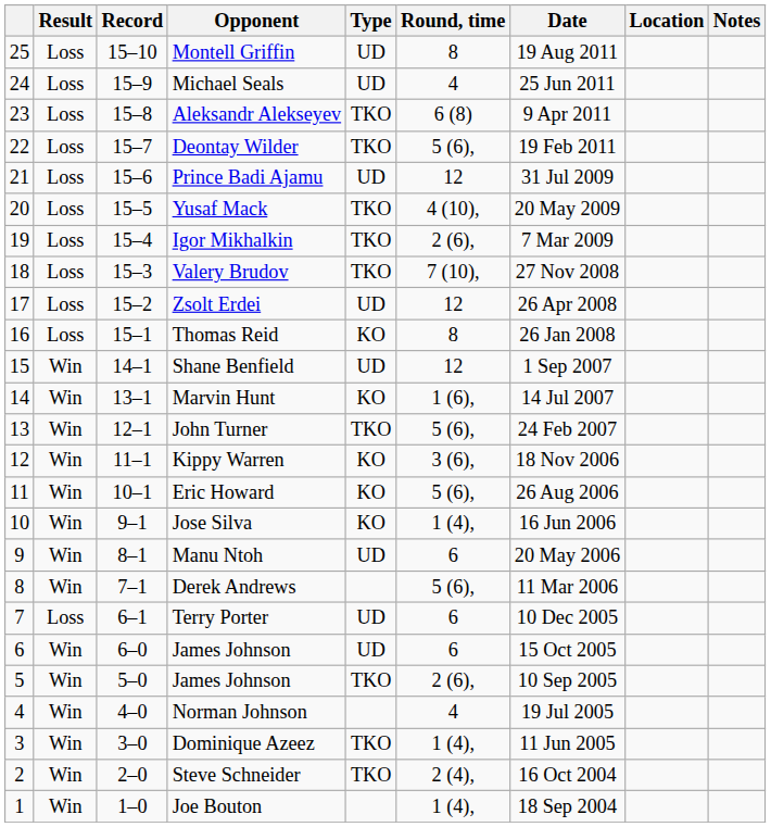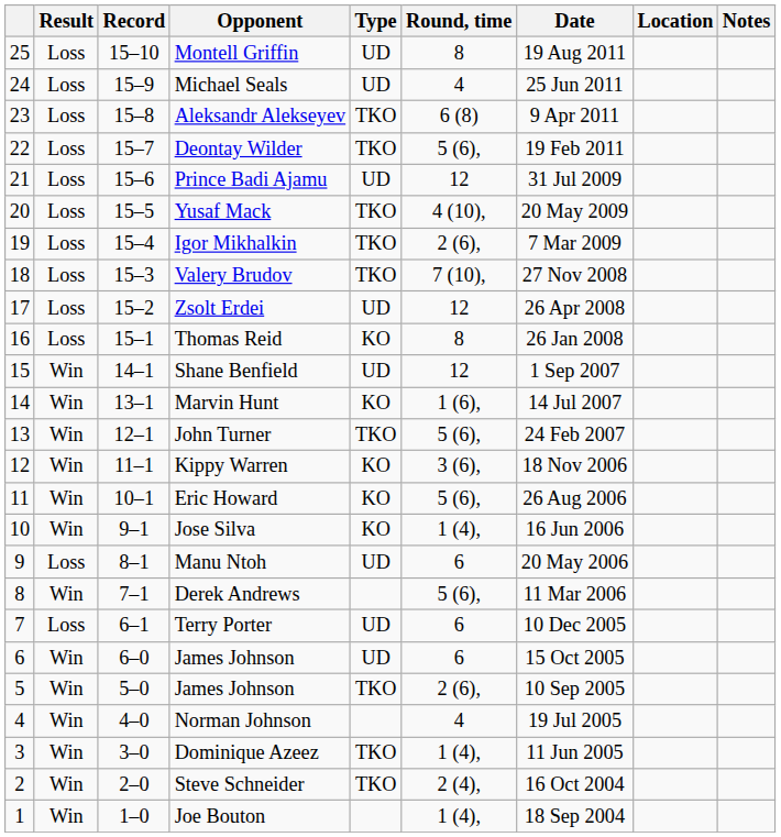 <table class="wikitable" style="text-align:center">
 <tr>
 <th></th>
 <th>Result</th>
 <th>Record</th>
 <th>Opponent</th>
 <th>Type</th>
 <th>Round, time</th>
 <th>Date</th>
 <th>Location</th>
 <th>Notes</th>
 </tr>
 <tr>
 <td>25</td>
 <td>Loss</td>
 <td>15–10</td>
 <td style="text-align:left;"><a href='#'>Montell Griffin</a></td>
 <td>UD</td>
 <td>8</td>
 <td>19 Aug 2011</td>
 <td style="text-align:left;"></td>
 <td></td>
 </tr>
 <tr>
 <td>24</td>
 <td>Loss</td>
 <td>15–9</td>
 <td style="text-align:left;">Michael Seals</td>
 <td>UD</td>
 <td>4</td>
 <td>25 Jun 2011</td>
 <td style="text-align:left;"></td>
 <td></td>
 </tr>
 <tr>
 <td>23</td>
 <td>Loss</td>
 <td>15–8</td>
 <td style="text-align:left;"><a href='#'>Aleksandr Alekseyev</a></td>
 <td>TKO</td>
 <td>6 (8)</td>
 <td>9 Apr 2011</td>
 <td style="text-align:left;"></td>
 <td></td>
 </tr>
 <tr>
 <td>22</td>
 <td>Loss</td>
 <td>15–7</td>
 <td style="text-align:left;"><a href='#'>Deontay Wilder</a></td>
 <td>TKO</td>
 <td>5 (6), </td>
 <td>19 Feb 2011</td>
 <td style="text-align:left;"></td>
 <td></td>
 </tr>
 <tr>
 <td>21</td>
 <td>Loss</td>
 <td>15–6</td>
 <td style="text-align:left;"><a href='#'>Prince Badi Ajamu</a></td>
 <td>UD</td>
 <td>12</td>
 <td>31 Jul 2009</td>
 <td style="text-align:left;"></td>
 <td></td>
 </tr>
 <tr>
 <td>20</td>
 <td>Loss</td>
 <td>15–5</td>
 <td style="text-align:left;"><a href='#'>Yusaf Mack</a></td>
 <td>TKO</td>
 <td>4 (10), </td>
 <td>20 May 2009</td>
 <td style="text-align:left;"></td>
 <td></td>
 </tr>
 <tr>
 <td>19</td>
 <td>Loss</td>
 <td>15–4</td>
 <td style="text-align:left;"><a href='#'>Igor Mikhalkin</a></td>
 <td>TKO</td>
 <td>2 (6), </td>
 <td>7 Mar 2009</td>
 <td style="text-align:left;"></td>
 <td></td>
 </tr>
 <tr>
 <td>18</td>
 <td>Loss</td>
 <td>15–3</td>
 <td style="text-align:left;"><a href='#'>Valery Brudov</a></td>
 <td>TKO</td>
 <td>7 (10), </td>
 <td>27 Nov 2008</td>
 <td style="text-align:left;"></td>
 <td></td>
 </tr>
 <tr>
 <td>17</td>
 <td>Loss</td>
 <td>15–2</td>
 <td style="text-align:left;"><a href='#'>Zsolt Erdei</a></td>
 <td>UD</td>
 <td>12</td>
 <td>26 Apr 2008</td>
 <td style="text-align:left;"></td>
 <td style="text-align:left;"></td>
 </tr>
 <tr>
 <td>16</td>
 <td>Loss</td>
 <td>15–1</td>
 <td style="text-align:left;">Thomas Reid</td>
 <td>KO</td>
 <td>8</td>
 <td>26 Jan 2008</td>
 <td style="text-align:left;"></td>
 <td></td>
 </tr>
 <tr>
 <td>15</td>
 <td>Win</td>
 <td>14–1</td>
 <td style="text-align:left;">Shane Benfield</td>
 <td>UD</td>
 <td>12</td>
 <td>1 Sep 2007</td>
 <td style="text-align:left;"></td>
 <td style="text-align:left;"></td>
 </tr>
 <tr>
 <td>14</td>
 <td>Win</td>
 <td>13–1</td>
 <td style="text-align:left;">Marvin Hunt</td>
 <td>KO</td>
 <td>1 (6), </td>
 <td>14 Jul 2007</td>
 <td style="text-align:left;"></td>
 <td></td>
 </tr>
 <tr>
 <td>13</td>
 <td>Win</td>
 <td>12–1</td>
 <td style="text-align:left;">John Turner</td>
 <td>TKO</td>
 <td>5 (6), </td>
 <td>24 Feb 2007</td>
 <td style="text-align:left;"></td>
 <td></td>
 </tr>
 <tr>
 <td>12</td>
 <td>Win</td>
 <td>11–1</td>
 <td style="text-align:left;">Kippy Warren</td>
 <td>KO</td>
 <td>3 (6), </td>
 <td>18 Nov 2006</td>
 <td style="text-align:left;"></td>
 <td></td>
 </tr>
 <tr>
 <td>11</td>
 <td>Win</td>
 <td>10–1</td>
 <td style="text-align:left;">Eric Howard</td>
 <td>KO</td>
 <td>5 (6), </td>
 <td>26 Aug 2006</td>
 <td style="text-align:left;"></td>
 <td></td>
 </tr>
 <tr>
 <td>10</td>
 <td>Win</td>
 <td>9–1</td>
 <td style="text-align:left;">Jose Silva</td>
 <td>KO</td>
 <td>1 (4), </td>
 <td>16 Jun 2006</td>
 <td style="text-align:left;"></td>
 <td></td>
 </tr>
 <tr>
 <td>9</td>
-<td>Win</td>
+<td>Loss</td>
 <td>8–1</td>
 <td style="text-align:left;">Manu Ntoh</td>
 <td>UD</td>
 <td>6</td>
 <td>20 May 2006</td>
 <td style="text-align:left;"></td>
 <td></td>
 </tr>
 <tr>
 <td>8</td>
 <td>Win</td>
 <td>7–1</td>
 <td style="text-align:left;">Derek Andrews</td>
 <td></td>
 <td>5 (6), </td>
 <td>11 Mar 2006</td>
 <td style="text-align:left;"></td>
 <td></td>
 </tr>
 <tr>
 <td>7</td>
 <td>Loss</td>
 <td>6–1</td>
 <td style="text-align:left;">Terry Porter</td>
 <td>UD</td>
 <td>6</td>
 <td>10 Dec 2005</td>
 <td style="text-align:left;"></td>
 <td></td>
 </tr>
 <tr>
 <td>6</td>
 <td>Win</td>
 <td>6–0</td>
 <td style="text-align:left;">James Johnson</td>
 <td>UD</td>
 <td>6</td>
 <td>15 Oct 2005</td>
 <td style="text-align:left;"></td>
 <td></td>
 </tr>
 <tr>
 <td>5</td>
 <td>Win</td>
 <td>5–0</td>
 <td style="text-align:left;">James Johnson</td>
 <td>TKO</td>
 <td>2 (6), </td>
 <td>10 Sep 2005</td>
 <td style="text-align:left;"></td>
 <td></td>
 </tr>
 <tr>
 <td>4</td>
 <td>Win</td>
 <td>4–0</td>
 <td style="text-align:left;">Norman Johnson</td>
 <td></td>
 <td>4</td>
 <td>19 Jul 2005</td>
 <td style="text-align:left;"></td>
 <td></td>
 </tr>
 <tr>
 <td>3</td>
 <td>Win</td>
 <td>3–0</td>
 <td style="text-align:left;">Dominique Azeez</td>
 <td>TKO</td>
 <td>1 (4), </td>
 <td>11 Jun 2005</td>
 <td style="text-align:left;"></td>
 <td></td>
 </tr>
 <tr>
 <td>2</td>
 <td>Win</td>
 <td>2–0</td>
 <td style="text-align:left;">Steve Schneider</td>
 <td>TKO</td>
 <td>2 (4), </td>
 <td>16 Oct 2004</td>
 <td style="text-align:left;"></td>
 <td></td>
 </tr>
 <tr>
 <td>1</td>
 <td>Win</td>
 <td>1–0</td>
 <td style="text-align:left;">Joe Bouton</td>
 <td></td>
 <td>1 (4), </td>
 <td>18 Sep 2004</td>
 <td style="text-align:left;"></td>
 <td></td>
 </tr>
 <tr>
 </tr>
 </table>
